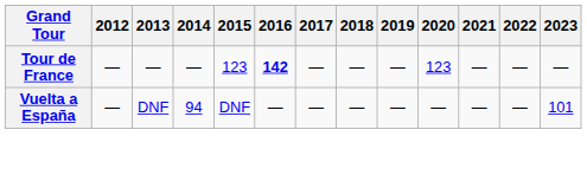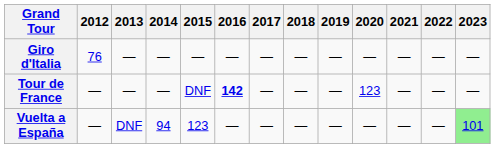 <table class="wikitable plainrowheaders">
 <tr>
 <th scope="col"><a href='#'>Grand Tour</a></th>
 <th scope="col">2012</th>
 <th scope="col">2013</th>
 <th scope="col">2014</th>
 <th scope="col">2015</th>
 <th scope="col">2016</th>
 <th scope="col">2017</th>
 <th scope="col">2018</th>
 <th scope="col">2019</th>
 <th scope="col">2020</th>
 <th scope="col">2021</th>
 <th scope="col">2022</th>
 <th scope="col">2023</th>
 </tr>
 <tr style="text-align:center;">
+<th scope="row"> <a href='#'>Giro d'Italia</a></th>
+<td><a href='#'>76</a></td>
+<td>—</td>
+<td>—</td>
+<td>—</td>
+<td>—</td>
+<td>—</td>
+<td>—</td>
+<td>—</td>
+<td>—</td>
+<td>—</td>
+<td>—</td>
+<td>—</td>
+</tr>
+<tr style="text-align:center;">
 <th scope="row"> <a href='#'>Tour de France</a></th>
 <td>—</td>
 <td>—</td>
 <td>—</td>
-<td><a href='#'>123</a></td>
+<td><a href='#'>DNF</a></td>
 <td><strong><a href='#'>142</a></strong></td>
 <td>—</td>
 <td>—</td>
 <td>—</td>
 <td><a href='#'>123</a></td>
 <td>—</td>
 <td>—</td>
 <td>—</td>
 </tr>
 <tr style="text-align:center;">
 <th scope="row"> <a href='#'>Vuelta a España</a></th>
 <td>—</td>
 <td><a href='#'>DNF</a></td>
 <td><a href='#'>94</a></td>
-<td><a href='#'>DNF</a></td>
+<td><a href='#'>123</a></td>
 <td>—</td>
 <td>—</td>
 <td>—</td>
 <td>—</td>
 <td>—</td>
 <td>—</td>
 <td>—</td>
-<td><a href='#'>101</a></td>
+<td style="background: lightgreen;"><a href='#'>101</a></td>
 </tr>
 </table>
